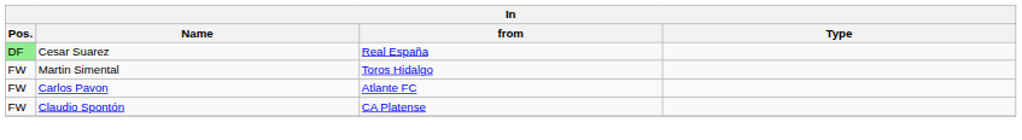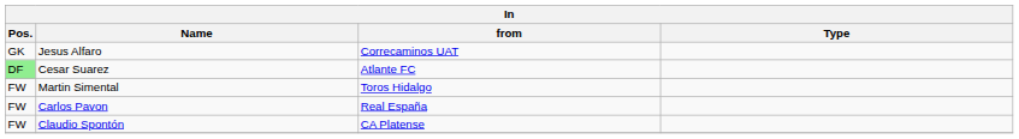 <table class="wikitable" style="font-size:90%;width:99%;">
 <tr>
 <th colspan="4">In</th>
 </tr>
 <tr>
 <th width=3%>Pos.</th>
 <th width=32%>Name</th>
 <th width=30%>from</th>
 <th width=35%>Type</th>
 </tr>
 <tr>
+<td>GK</td>
+<td>Jesus Alfaro</td>
+<td><a href='#'>Correcaminos UAT</a></td>
+<td></td>
+</tr>
+<tr>
 <td style="background: lightgreen;">DF</td>
 <td>Cesar Suarez</td>
-<td><a href='#'>Real España</a></td>
+<td><a href='#'>Atlante FC</a></td>
 <td></td>
 </tr>
 <tr>
 <td>FW</td>
 <td>Martin Simental</td>
 <td><a href='#'>Toros Hidalgo</a></td>
 <td></td>
 </tr>
 <tr>
 <td>FW</td>
 <td><a href='#'>Carlos Pavon</a></td>
-<td><a href='#'>Atlante FC</a></td>
+<td><a href='#'>Real España</a></td>
 <td></td>
 </tr>
 <tr>
 <td>FW</td>
 <td><a href='#'>Claudio Spontón</a></td>
 <td><a href='#'>CA Platense</a></td>
 <td></td>
 </tr>
 <tr>
 </tr>
 </table>
